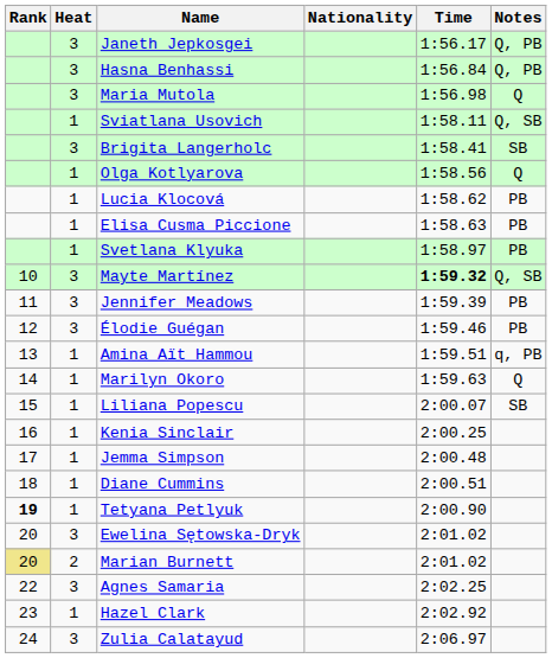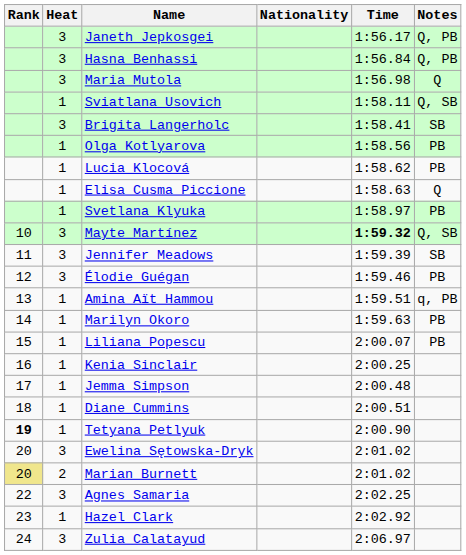 <table class="wikitable sortable" style="text-align:center">
 <tr>
 <th>Rank</th>
 <th>Heat</th>
 <th>Name</th>
 <th>Nationality</th>
 <th>Time</th>
 <th>Notes</th>
 </tr>
 <tr bgcolor=ccffcc>
 <td></td>
 <td>3</td>
 <td align=left><a href='#'>Janeth Jepkosgei</a></td>
 <td align=left></td>
 <td>1:56.17</td>
 <td>Q, PB</td>
 </tr>
 <tr bgcolor=ccffcc>
 <td></td>
 <td>3</td>
 <td align=left><a href='#'>Hasna Benhassi</a></td>
 <td align=left></td>
 <td>1:56.84</td>
 <td>Q, PB</td>
 </tr>
 <tr bgcolor=ccffcc>
 <td></td>
 <td>3</td>
 <td align=left><a href='#'>Maria Mutola</a></td>
 <td align=left></td>
 <td>1:56.98</td>
 <td>Q</td>
 </tr>
 <tr bgcolor=ccffcc>
 <td></td>
 <td>1</td>
 <td align=left><a href='#'>Sviatlana Usovich</a></td>
 <td align=left></td>
 <td>1:58.11</td>
 <td>Q, SB</td>
 </tr>
 <tr bgcolor=ccffcc>
 <td></td>
 <td>3</td>
 <td align=left><a href='#'>Brigita Langerholc</a></td>
 <td align=left></td>
 <td>1:58.41</td>
 <td>SB</td>
 </tr>
 <tr bgcolor=ccffcc>
 <td></td>
 <td>1</td>
 <td align=left><a href='#'>Olga Kotlyarova</a></td>
 <td align=left></td>
 <td>1:58.56</td>
-<td>Q</td>
+<td>PB</td>
 </tr>
 <tr>
 <td></td>
 <td>1</td>
 <td align=left><a href='#'>Lucia Klocová</a></td>
 <td align=left></td>
 <td>1:58.62</td>
 <td>PB</td>
 </tr>
 <tr>
 <td></td>
 <td>1</td>
 <td align=left><a href='#'>Elisa Cusma Piccione</a></td>
 <td align=left></td>
 <td>1:58.63</td>
-<td>PB</td>
+<td>Q</td>
 </tr>
 <tr bgcolor=ccffcc>
 <td></td>
 <td>1</td>
 <td align=left><a href='#'>Svetlana Klyuka</a></td>
 <td align=left></td>
 <td>1:58.97</td>
 <td>PB</td>
 </tr>
 <tr bgcolor=ccffcc>
 <td>10</td>
 <td>3</td>
 <td align=left><a href='#'>Mayte Martínez</a></td>
 <td align=left></td>
 <td><strong>1:59.32</strong></td>
 <td>Q, SB</td>
 </tr>
 <tr>
 <td>11</td>
 <td>3</td>
 <td align=left><a href='#'>Jennifer Meadows</a></td>
 <td align=left></td>
 <td>1:59.39</td>
-<td>PB</td>
+<td>SB</td>
 </tr>
 <tr>
 <td>12</td>
 <td>3</td>
 <td align=left><a href='#'>Élodie Guégan</a></td>
 <td align=left></td>
 <td>1:59.46</td>
 <td>PB</td>
 </tr>
 <tr>
 <td>13</td>
 <td>1</td>
 <td align=left><a href='#'>Amina Aït Hammou</a></td>
 <td align=left></td>
 <td>1:59.51</td>
 <td>q, PB</td>
 </tr>
 <tr>
 <td>14</td>
 <td>1</td>
 <td align=left><a href='#'>Marilyn Okoro</a></td>
 <td align=left></td>
 <td>1:59.63</td>
-<td>Q</td>
+<td>PB</td>
 </tr>
 <tr>
 <td>15</td>
 <td>1</td>
 <td align=left><a href='#'>Liliana Popescu</a></td>
 <td align=left></td>
 <td>2:00.07</td>
-<td>SB</td>
+<td>PB</td>
 </tr>
 <tr>
 <td>16</td>
 <td>1</td>
 <td align=left><a href='#'>Kenia Sinclair</a></td>
 <td align=left></td>
 <td>2:00.25</td>
 <td></td>
 </tr>
 <tr>
 <td>17</td>
 <td>1</td>
 <td align=left><a href='#'>Jemma Simpson</a></td>
 <td align=left></td>
 <td>2:00.48</td>
 <td></td>
 </tr>
 <tr>
 <td>18</td>
 <td>1</td>
 <td align=left><a href='#'>Diane Cummins</a></td>
 <td align=left></td>
 <td>2:00.51</td>
 <td></td>
 </tr>
 <tr>
 <td><strong>19</strong></td>
 <td>1</td>
 <td align=left><a href='#'>Tetyana Petlyuk</a></td>
 <td align=left></td>
 <td>2:00.90</td>
 <td></td>
 </tr>
 <tr>
 <td>20</td>
 <td>3</td>
 <td align=left><a href='#'>Ewelina Sętowska-Dryk</a></td>
 <td align=left></td>
 <td>2:01.02</td>
 <td></td>
 </tr>
 <tr>
 <td style="background: khaki;">20</td>
 <td>2</td>
 <td align=left><a href='#'>Marian Burnett</a></td>
 <td align=left></td>
 <td>2:01.02</td>
 <td></td>
 </tr>
 <tr>
 <td>22</td>
 <td>3</td>
 <td align=left><a href='#'>Agnes Samaria</a></td>
 <td align=left></td>
 <td>2:02.25</td>
 <td></td>
 </tr>
 <tr>
 <td>23</td>
 <td>1</td>
 <td align=left><a href='#'>Hazel Clark</a></td>
 <td align=left></td>
 <td>2:02.92</td>
 <td></td>
 </tr>
 <tr>
 <td>24</td>
 <td>3</td>
 <td align=left><a href='#'>Zulia Calatayud</a></td>
 <td align=left></td>
 <td>2:06.97</td>
 <td></td>
 </tr>
 </table>
